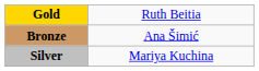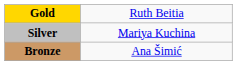 <table class="wikitable" style=" text-align:center; " width="35%">
 <tr>
 <td bgcolor="gold"><strong>Gold</strong></td>
 <td><a href='#'>Ruth Beitia</a><br>  <small><em></em></small></td>
 </tr>
 <tr>
+<td bgcolor="silver"><strong>Silver</strong></td>
+<td><a href='#'>Mariya Kuchina</a><br>  <small><em></em></small></td>
+</tr>
+<tr>
 <td bgcolor="CC9966"><strong>Bronze</strong></td>
 <td><a href='#'>Ana Šimić</a><br>  <small><em></em></small></td>
 </tr>
-<tr>
-<td bgcolor="silver"><strong>Silver</strong></td>
-<td><a href='#'>Mariya Kuchina</a><br>  <small><em></em></small></td>
-</tr>
 </table>
